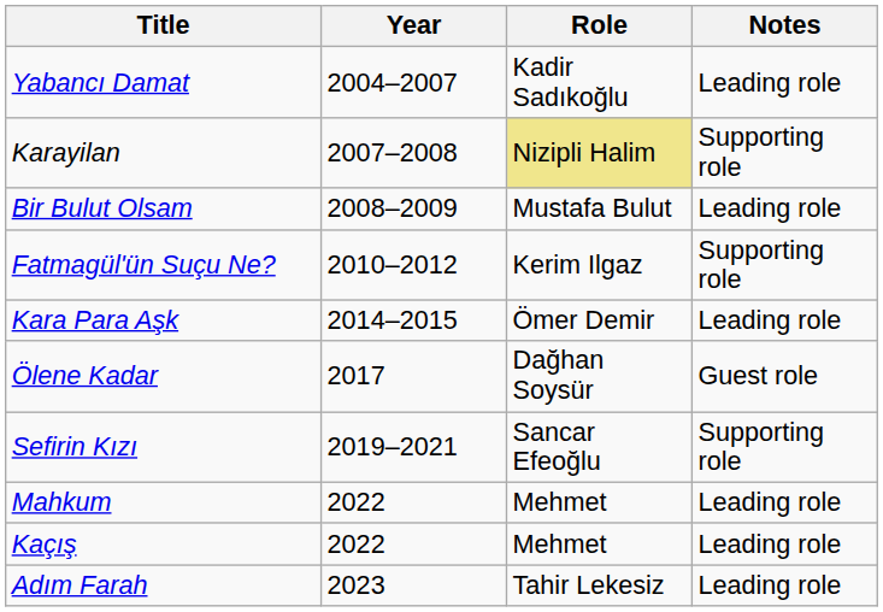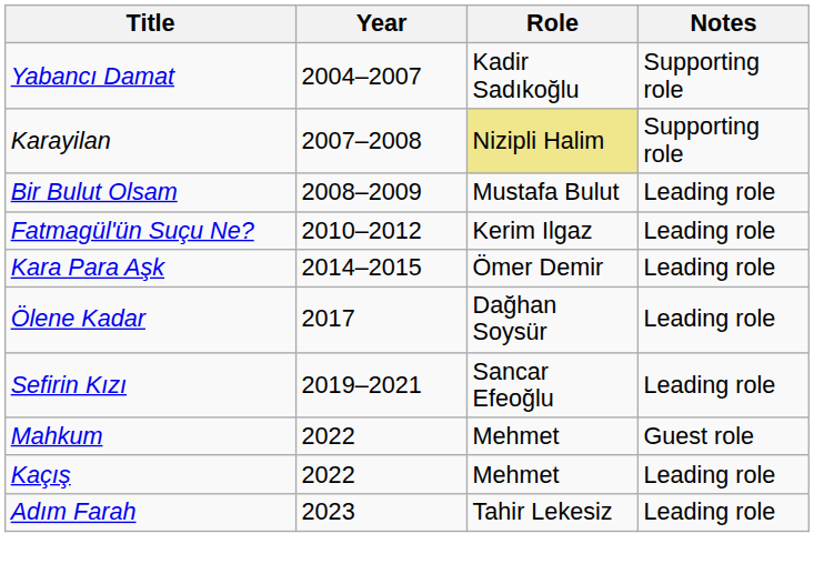 <table class="wikitable">
 <tr>
 <th scope="col" style="width:140pt;">Title</th>
 <th scope="col" style="width:80pt;">Year</th>
 <th scope="col" style="width:80pt;">Role</th>
 <th scope="col" style="width:80pt;">Notes</th>
 </tr>
 <tr>
 <td><em><a href='#'>Yabancı Damat</a></em></td>
 <td>2004–2007</td>
 <td>Kadir Sadıkoğlu</td>
-<td>Leading role</td>
+<td>Supporting role</td>
 </tr>
 <tr>
 <td><em>Karayilan</em></td>
 <td>2007–2008</td>
 <td style="background: khaki;">Nizipli Halim</td>
 <td>Supporting role</td>
 </tr>
 <tr>
 <td><em><a href='#'>Bir Bulut Olsam</a></em></td>
 <td>2008–2009</td>
 <td>Mustafa Bulut</td>
 <td>Leading role</td>
 </tr>
 <tr>
 <td><em><a href='#'>Fatmagül'ün Suçu Ne?</a></em></td>
 <td>2010–2012</td>
 <td>Kerim Ilgaz</td>
-<td>Supporting role</td>
+<td>Leading role</td>
 </tr>
 <tr>
 <td><em><a href='#'>Kara Para Aşk</a></em></td>
 <td>2014–2015</td>
 <td>Ömer Demir</td>
 <td>Leading role</td>
 </tr>
 <tr>
 <td><em><a href='#'>Ölene Kadar</a></em></td>
 <td>2017</td>
 <td>Dağhan Soysür</td>
-<td>Guest role</td>
+<td>Leading role</td>
 </tr>
 <tr>
 <td><em><a href='#'>Sefirin Kızı</a></em></td>
 <td>2019–2021</td>
 <td>Sancar Efeoğlu</td>
-<td>Supporting role</td>
+<td>Leading role</td>
 </tr>
 <tr>
 <td><em><a href='#'>Mahkum</a></em></td>
 <td>2022</td>
 <td>Mehmet</td>
-<td>Leading role</td>
+<td>Guest role</td>
 </tr>
 <tr>
 <td><em><a href='#'>Kaçış</a></em></td>
 <td>2022</td>
 <td>Mehmet</td>
 <td>Leading role</td>
 </tr>
 <tr>
 <td><em><a href='#'>Adım Farah</a></em></td>
 <td>2023</td>
 <td>Tahir Lekesiz</td>
 <td>Leading role</td>
 </tr>
 </table>
